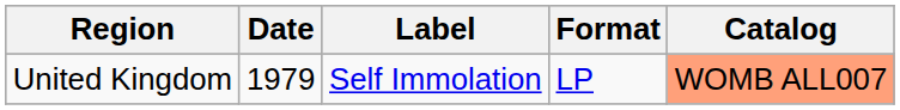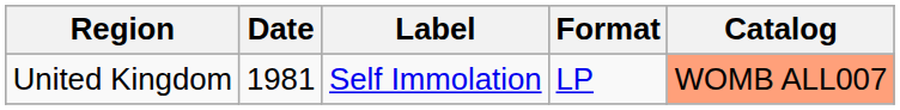 <table class="wikitable">
 <tr>
 <th>Region</th>
 <th>Date</th>
 <th>Label</th>
 <th>Format</th>
 <th>Catalog</th>
 </tr>
 <tr>
 <td>United Kingdom</td>
-<td>1979</td>
+<td>1981</td>
 <td><a href='#'>Self Immolation</a></td>
 <td><a href='#'>LP</a></td>
 <td style="background: lightsalmon;">WOMB ALL007</td>
 </tr>
 </table>
